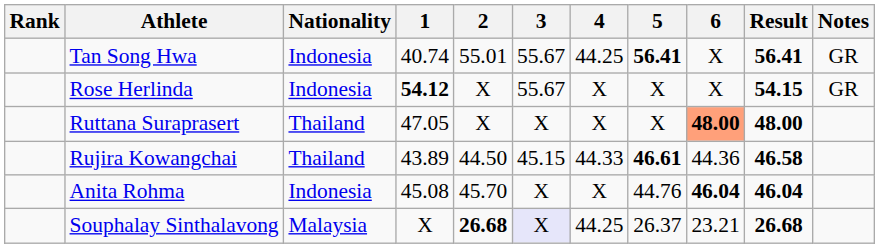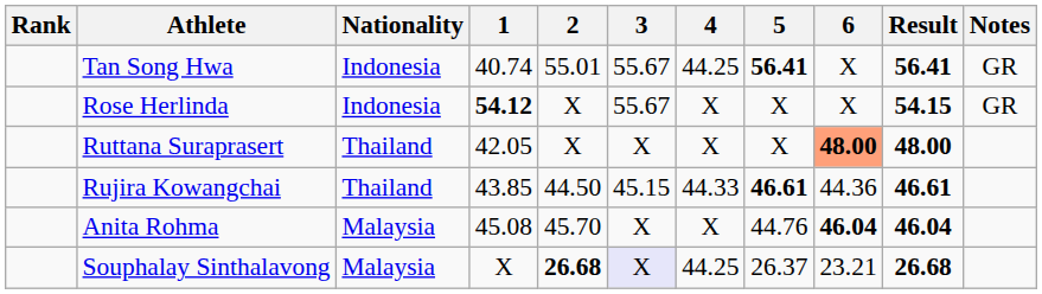 <table class="wikitable sortable" style="text-align:center">
 <tr>
 <th>Rank</th>
 <th>Athlete</th>
 <th>Nationality</th>
 <th>1</th>
 <th>2</th>
 <th>3</th>
 <th>4</th>
 <th>5</th>
 <th>6</th>
 <th>Result</th>
 <th>Notes</th>
 </tr>
 <tr>
 <td></td>
 <td align=left><a href='#'>Tan Song Hwa</a></td>
 <td align=left> <a href='#'>Indonesia</a></td>
 <td>40.74</td>
 <td>55.01</td>
 <td>55.67</td>
 <td>44.25</td>
 <td><strong>56.41</strong></td>
 <td>X</td>
 <td><strong>56.41</strong></td>
 <td>GR</td>
 </tr>
 <tr>
 <td></td>
 <td align=left><a href='#'>Rose Herlinda</a></td>
 <td align=left> <a href='#'>Indonesia</a></td>
 <td><strong>54.12</strong></td>
 <td>X</td>
 <td>55.67</td>
 <td>X</td>
 <td>X</td>
 <td>X</td>
 <td><strong>54.15</strong></td>
 <td>GR</td>
 </tr>
 <tr>
 <td></td>
 <td align=left><a href='#'>Ruttana Suraprasert</a></td>
 <td align=left> <a href='#'>Thailand</a></td>
-<td>47.05</td>
+<td>42.05</td>
 <td>X</td>
 <td>X</td>
 <td>X</td>
 <td>X</td>
 <td style="background: lightsalmon;"><strong>48.00</strong></td>
 <td><strong>48.00</strong></td>
 <td></td>
 </tr>
 <tr>
 <td></td>
 <td align=left><a href='#'>Rujira Kowangchai</a></td>
 <td align=left> <a href='#'>Thailand</a></td>
-<td>43.89</td>
+<td>43.85</td>
 <td>44.50</td>
 <td>45.15</td>
 <td>44.33</td>
 <td><strong>46.61</strong></td>
 <td>44.36</td>
-<td><strong>46.58</strong></td>
+<td><strong>46.61</strong></td>
 <td></td>
 </tr>
 <tr>
 <td></td>
 <td align=left><a href='#'>Anita Rohma</a></td>
-<td align=left> <a href='#'>Indonesia</a></td>
+<td align=left> <a href='#'>Malaysia</a></td>
 <td>45.08</td>
 <td>45.70</td>
 <td>X</td>
 <td>X</td>
 <td>44.76</td>
 <td><strong>46.04</strong></td>
 <td><strong>46.04</strong></td>
 <td></td>
 </tr>
 <tr>
 <td></td>
 <td align=left><a href='#'>Souphalay Sinthalavong</a></td>
 <td align=left> <a href='#'>Malaysia</a></td>
 <td>X</td>
 <td><strong>26.68</strong></td>
 <td style="background: lavender;">X</td>
 <td>44.25</td>
 <td>26.37</td>
 <td>23.21</td>
 <td><strong>26.68</strong></td>
 <td></td>
 </tr>
 </table>
